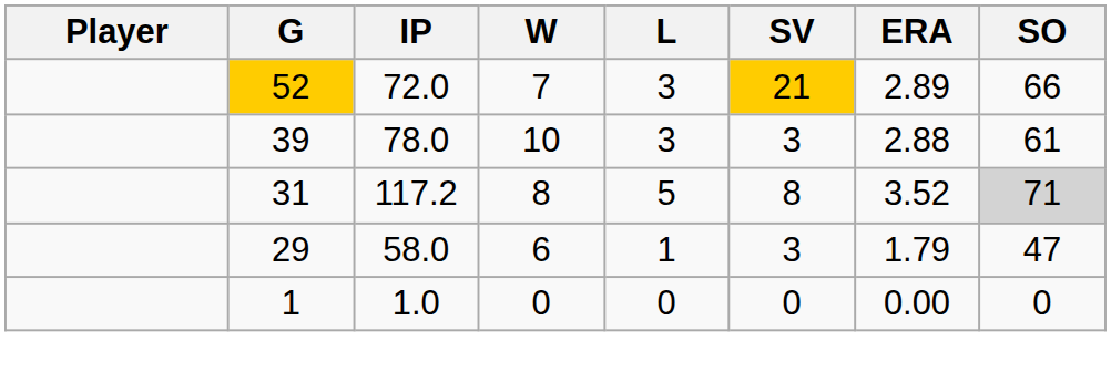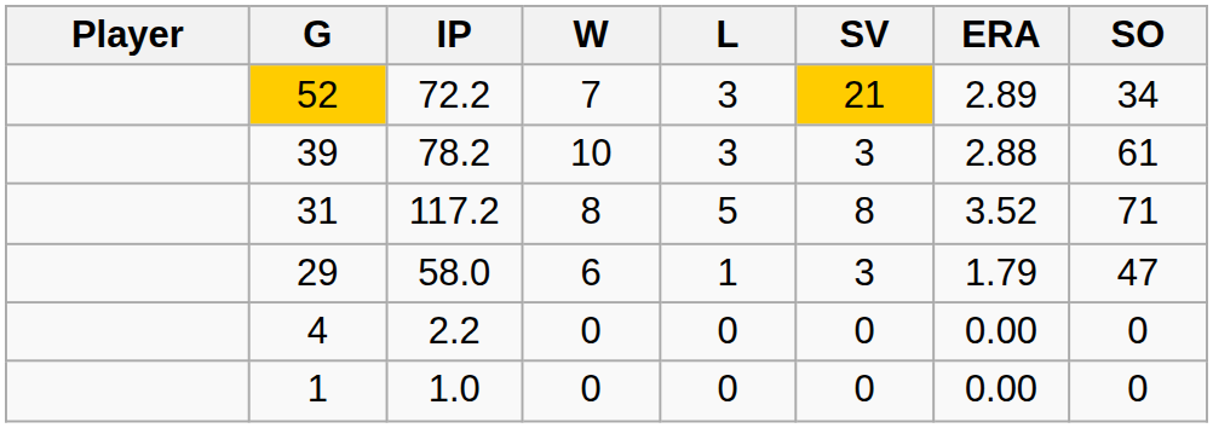 <table class="wikitable sortable">
 <tr>
 <th bgcolor="#DDDDFF" width="16%">Player</th>
 <th bgcolor="#DDDDFF" width="9%">G</th>
 <th bgcolor="#DDDDFF" width="9%">IP</th>
 <th bgcolor="#DDDDFF" width="9%">W</th>
 <th bgcolor="#DDDDFF" width="9%">L</th>
 <th bgcolor="#DDDDFF" width="9%">SV</th>
 <th bgcolor="#DDDDFF" width="9%">ERA</th>
 <th bgcolor="#DDDDFF" width="9%">SO</th>
 </tr>
 <tr align=center>
 <td></td>
 <td bgcolor="#FFCC00">52</td>
-<td>72.0</td>
+<td>72.2</td>
 <td>7</td>
 <td>3</td>
 <td bgcolor="#FFCC00">21</td>
 <td>2.89</td>
-<td>66</td>
+<td>34</td>
 </tr>
 <tr align=center>
 <td></td>
 <td>39</td>
-<td>78.0</td>
+<td>78.2</td>
 <td>10</td>
 <td>3</td>
 <td>3</td>
 <td>2.88</td>
 <td>61</td>
 </tr>
 <tr align=center>
 <td></td>
 <td>31</td>
 <td>117.2</td>
 <td>8</td>
 <td>5</td>
 <td>8</td>
 <td>3.52</td>
-<td style="background: lightgrey;">71</td>
+<td>71</td>
 </tr>
 <tr align=center>
 <td></td>
 <td>29</td>
 <td>58.0</td>
 <td>6</td>
 <td>1</td>
 <td>3</td>
 <td>1.79</td>
 <td>47</td>
 </tr>
 <tr align=center>
 <td></td>
+<td>4</td>
+<td>2.2</td>
+<td>0</td>
+<td>0</td>
+<td>0</td>
+<td>0.00</td>
+<td>0</td>
+</tr>
+<tr align=center>
+<td></td>
 <td>1</td>
 <td>1.0</td>
 <td>0</td>
 <td>0</td>
 <td>0</td>
 <td>0.00</td>
 <td>0</td>
 </tr>
 </table>
